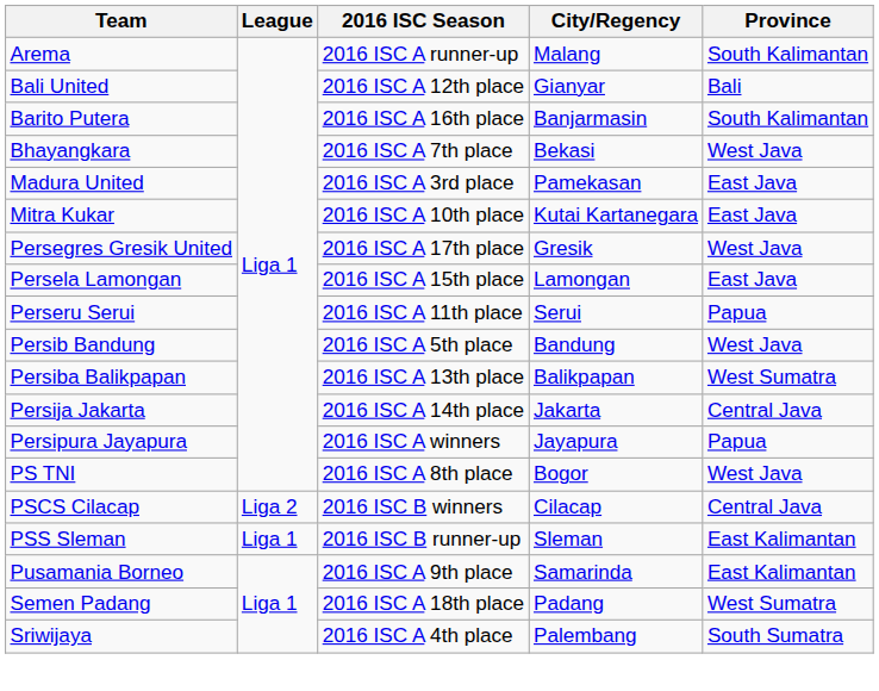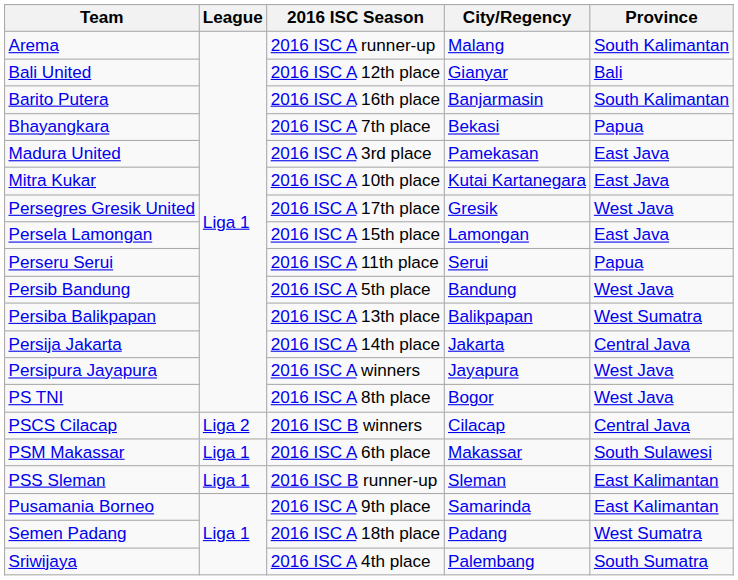 <table class="wikitable sortable">
 <tr>
 <th>Team</th>
 <th>League</th>
 <th>2016 ISC Season</th>
 <th>City/Regency</th>
 <th>Province</th>
 </tr>
 <tr>
 <td><a href='#'>Arema</a></td>
 <td rowspan=14><a href='#'>Liga 1</a></td>
 <td><a href='#'>2016 ISC A</a> runner-up</td>
 <td><a href='#'>Malang</a></td>
 <td><a href='#'>South Kalimantan</a></td>
 </tr>
 <tr>
 <td><a href='#'>Bali United</a></td>
 <td><a href='#'>2016 ISC A</a> 12th place</td>
 <td><a href='#'>Gianyar</a></td>
 <td><a href='#'>Bali</a></td>
 </tr>
 <tr>
 <td><a href='#'>Barito Putera</a></td>
 <td><a href='#'>2016 ISC A</a> 16th place</td>
 <td><a href='#'>Banjarmasin</a></td>
 <td><a href='#'>South Kalimantan</a></td>
 </tr>
 <tr>
 <td><a href='#'>Bhayangkara</a></td>
 <td><a href='#'>2016 ISC A</a> 7th place</td>
 <td><a href='#'>Bekasi</a></td>
-<td><a href='#'>West Java</a></td>
+<td><a href='#'>Papua</a></td>
 </tr>
 <tr>
 <td><a href='#'>Madura United</a></td>
 <td><a href='#'>2016 ISC A</a> 3rd place</td>
 <td><a href='#'>Pamekasan</a></td>
 <td><a href='#'>East Java</a></td>
 </tr>
 <tr>
 <td><a href='#'>Mitra Kukar</a></td>
 <td><a href='#'>2016 ISC A</a> 10th place</td>
 <td><a href='#'>Kutai Kartanegara</a></td>
 <td><a href='#'>East Java</a></td>
 </tr>
 <tr>
 <td><a href='#'>Persegres Gresik United</a></td>
 <td><a href='#'>2016 ISC A</a> 17th place</td>
 <td><a href='#'>Gresik</a></td>
 <td><a href='#'>West Java</a></td>
 </tr>
 <tr>
 <td><a href='#'>Persela Lamongan</a></td>
 <td><a href='#'>2016 ISC A</a> 15th place</td>
 <td><a href='#'>Lamongan</a></td>
 <td><a href='#'>East Java</a></td>
 </tr>
 <tr>
 <td><a href='#'>Perseru Serui</a></td>
 <td><a href='#'>2016 ISC A</a> 11th place</td>
 <td><a href='#'>Serui</a></td>
 <td><a href='#'>Papua</a></td>
 </tr>
 <tr>
 <td><a href='#'>Persib Bandung</a></td>
 <td><a href='#'>2016 ISC A</a> 5th place</td>
 <td><a href='#'>Bandung</a></td>
 <td><a href='#'>West Java</a></td>
 </tr>
 <tr>
 <td><a href='#'>Persiba Balikpapan</a></td>
 <td><a href='#'>2016 ISC A</a> 13th place</td>
 <td><a href='#'>Balikpapan</a></td>
 <td><a href='#'>West Sumatra</a></td>
 </tr>
 <tr>
 <td><a href='#'>Persija Jakarta</a></td>
 <td><a href='#'>2016 ISC A</a> 14th place</td>
 <td><a href='#'>Jakarta</a></td>
 <td><a href='#'>Central Java</a></td>
 </tr>
 <tr>
 <td><a href='#'>Persipura Jayapura</a></td>
 <td><a href='#'>2016 ISC A</a> winners</td>
 <td><a href='#'>Jayapura</a></td>
-<td><a href='#'>Papua</a></td>
+<td><a href='#'>West Java</a></td>
 </tr>
 <tr>
 <td><a href='#'>PS TNI</a></td>
 <td><a href='#'>2016 ISC A</a> 8th place</td>
 <td><a href='#'>Bogor</a></td>
 <td><a href='#'>West Java</a></td>
 </tr>
 <tr>
 <td><a href='#'>PSCS Cilacap</a></td>
 <td><a href='#'>Liga 2</a></td>
 <td><a href='#'>2016 ISC B</a> winners</td>
 <td><a href='#'>Cilacap</a></td>
 <td><a href='#'>Central Java</a></td>
+</tr>
+<tr>
+<td><a href='#'>PSM Makassar</a></td>
+<td><a href='#'>Liga 1</a></td>
+<td><a href='#'>2016 ISC A</a> 6th place</td>
+<td><a href='#'>Makassar</a></td>
+<td><a href='#'>South Sulawesi</a></td>
 </tr>
 <tr>
 <td><a href='#'>PSS Sleman</a></td>
 <td><a href='#'>Liga 1</a></td>
 <td><a href='#'>2016 ISC B</a> runner-up</td>
 <td><a href='#'>Sleman</a></td>
 <td><a href='#'>East Kalimantan</a></td>
 </tr>
 <tr>
 <td><a href='#'>Pusamania Borneo</a></td>
 <td rowspan=3><a href='#'>Liga 1</a></td>
 <td><a href='#'>2016 ISC A</a> 9th place</td>
 <td><a href='#'>Samarinda</a></td>
 <td><a href='#'>East Kalimantan</a></td>
 </tr>
 <tr>
 <td><a href='#'>Semen Padang</a></td>
 <td><a href='#'>2016 ISC A</a> 18th place</td>
 <td><a href='#'>Padang</a></td>
 <td><a href='#'>West Sumatra</a></td>
 </tr>
 <tr>
 <td><a href='#'>Sriwijaya</a></td>
 <td><a href='#'>2016 ISC A</a> 4th place</td>
 <td><a href='#'>Palembang</a></td>
 <td><a href='#'>South Sumatra</a></td>
 </tr>
 </table>
